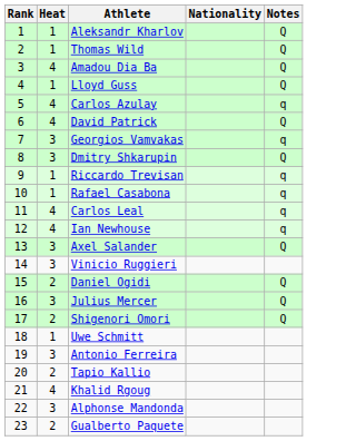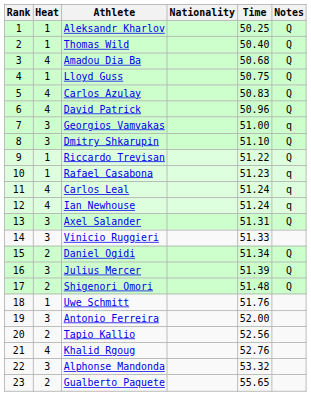 <table class="wikitable sortable" style="text-align:center">
 <tr>
 <th>Rank</th>
 <th>Heat</th>
 <th>Athlete</th>
 <th>Nationality</th>
+<th>Time</th>
 <th>Notes</th>
 </tr>
 <tr bgcolor=ccffcc>
 <td>1</td>
 <td>1</td>
 <td align=left><a href='#'>Aleksandr Kharlov</a></td>
 <td align=left></td>
+<td>50.25</td>
 <td>Q</td>
 </tr>
 <tr bgcolor=ccffcc>
 <td>2</td>
 <td>1</td>
 <td align=left><a href='#'>Thomas Wild</a></td>
 <td align=left></td>
+<td>50.40</td>
 <td>Q</td>
 </tr>
 <tr bgcolor=ccffcc>
 <td>3</td>
 <td>4</td>
 <td align=left><a href='#'>Amadou Dia Ba</a></td>
 <td align=left></td>
+<td>50.68</td>
 <td>Q</td>
 </tr>
 <tr bgcolor=ccffcc>
 <td>4</td>
 <td>1</td>
 <td align=left><a href='#'>Lloyd Guss</a></td>
 <td align=left></td>
+<td>50.75</td>
 <td>Q</td>
 </tr>
 <tr bgcolor=ccffcc>
 <td>5</td>
 <td>4</td>
 <td align=left><a href='#'>Carlos Azulay</a></td>
 <td align=left></td>
-<td>q</td>
+<td>50.83</td>
+<td>Q</td>
 </tr>
 <tr bgcolor=ccffcc>
 <td>6</td>
 <td>4</td>
 <td align=left><a href='#'>David Patrick</a></td>
 <td align=left></td>
+<td>50.96</td>
 <td>Q</td>
 </tr>
 <tr bgcolor=ccffcc>
 <td>7</td>
 <td>3</td>
 <td align=left><a href='#'>Georgios Vamvakas</a></td>
 <td align=left></td>
+<td>51.00</td>
 <td>q</td>
 </tr>
 <tr bgcolor=ccffcc>
 <td>8</td>
 <td>3</td>
 <td align=left><a href='#'>Dmitry Shkarupin</a></td>
 <td align=left></td>
+<td>51.10</td>
 <td>Q</td>
 </tr>
 <tr bgcolor=ddffdd>
 <td>9</td>
 <td>1</td>
 <td align=left><a href='#'>Riccardo Trevisan</a></td>
 <td align=left></td>
-<td>q</td>
+<td>51.22</td>
+<td>Q</td>
 </tr>
 <tr bgcolor=ddffdd>
 <td>10</td>
 <td>1</td>
 <td align=left><a href='#'>Rafael Casabona</a></td>
 <td align=left></td>
+<td>51.23</td>
 <td>q</td>
 </tr>
 <tr bgcolor=ddffdd>
 <td>11</td>
 <td>4</td>
 <td align=left><a href='#'>Carlos Leal</a></td>
 <td align=left></td>
+<td>51.24</td>
 <td>q</td>
 </tr>
 <tr bgcolor=ddffdd>
 <td>12</td>
 <td>4</td>
 <td align=left><a href='#'>Ian Newhouse</a></td>
 <td align=left></td>
+<td>51.24</td>
 <td>q</td>
 </tr>
 <tr bgcolor=ccffcc>
 <td>13</td>
 <td>3</td>
 <td align=left><a href='#'>Axel Salander</a></td>
 <td align=left></td>
+<td>51.31</td>
 <td>Q</td>
 </tr>
 <tr>
 <td>14</td>
 <td>3</td>
 <td align=left><a href='#'>Vinicio Ruggieri</a></td>
 <td align=left></td>
+<td>51.33</td>
 <td></td>
 </tr>
 <tr bgcolor=ccffcc>
 <td>15</td>
 <td>2</td>
 <td align=left><a href='#'>Daniel Ogidi</a></td>
 <td align=left></td>
+<td>51.34</td>
 <td>Q</td>
 </tr>
 <tr bgcolor=ccffcc>
 <td>16</td>
 <td>3</td>
 <td align=left><a href='#'>Julius Mercer</a></td>
 <td align=left></td>
+<td>51.39</td>
 <td>Q</td>
 </tr>
 <tr bgcolor=ccffcc>
 <td>17</td>
 <td>2</td>
 <td align=left><a href='#'>Shigenori Omori</a></td>
 <td align=left></td>
+<td>51.48</td>
 <td>Q</td>
 </tr>
 <tr>
 <td>18</td>
 <td>1</td>
 <td align=left><a href='#'>Uwe Schmitt</a></td>
 <td align=left></td>
+<td>51.76</td>
 <td></td>
 </tr>
 <tr>
 <td>19</td>
 <td>3</td>
 <td align=left><a href='#'>Antonio Ferreira</a></td>
 <td align=left></td>
+<td>52.00</td>
 <td></td>
 </tr>
 <tr>
 <td>20</td>
 <td>2</td>
 <td align=left><a href='#'>Tapio Kallio</a></td>
 <td align=left></td>
+<td>52.56</td>
 <td></td>
 </tr>
 <tr>
 <td>21</td>
 <td>4</td>
 <td align=left><a href='#'>Khalid Rgoug</a></td>
 <td align=left></td>
+<td>52.76</td>
 <td></td>
 </tr>
 <tr>
 <td>22</td>
 <td>3</td>
 <td align=left><a href='#'>Alphonse Mandonda</a></td>
 <td align=left></td>
+<td>53.32</td>
 <td></td>
 </tr>
 <tr>
 <td>23</td>
 <td>2</td>
 <td align=left><a href='#'>Gualberto Paquete</a></td>
 <td align=left></td>
+<td>55.65</td>
 <td></td>
 </tr>
 </table>
